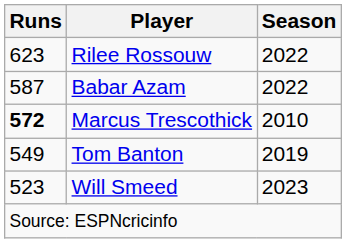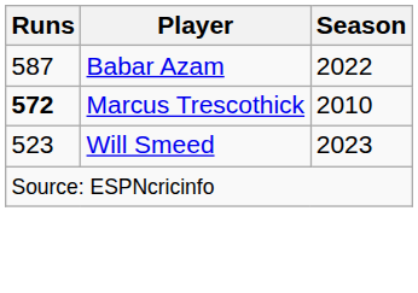 <table class="wikitable sortable">
 <tr>
 <th>Runs</th>
 <th>Player</th>
 <th>Season</th>
-</tr>
-<tr>
-<td>623</td>
-<td><a href='#'>Rilee Rossouw</a></td>
-<td>2022</td>
 </tr>
 <tr>
 <td>587</td>
 <td><a href='#'>Babar Azam</a></td>
 <td>2022</td>
 </tr>
 <tr>
 <td><strong>572</strong></td>
 <td><a href='#'>Marcus Trescothick</a></td>
 <td>2010</td>
 </tr>
 <tr>
-<td>549</td>
-<td><a href='#'>Tom Banton</a></td>
-<td>2019</td>
-</tr>
-<tr>
 <td>523</td>
 <td><a href='#'>Will Smeed</a></td>
 <td>2023</td>
 </tr>
 <tr class="unsortable">
 <td colspan=3><small>Source: ESPNcricinfo</small></td>
 </tr>
 </table>
